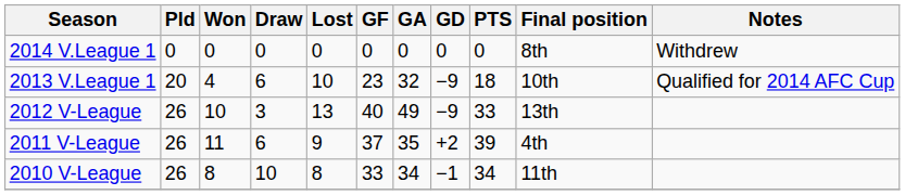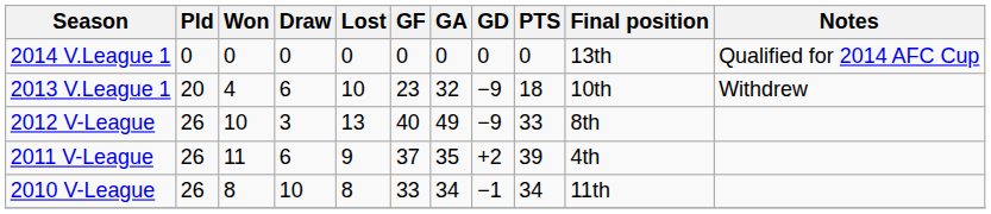 <table class="wikitable">
 <tr>
 <th>Season</th>
 <th>Pld</th>
 <th>Won</th>
 <th>Draw</th>
 <th>Lost</th>
 <th>GF</th>
 <th>GA</th>
 <th>GD</th>
 <th>PTS</th>
 <th>Final position</th>
 <th>Notes</th>
 </tr>
 <tr>
 <td><a href='#'>2014 V.League 1</a></td>
 <td>0</td>
 <td>0</td>
 <td>0</td>
 <td>0</td>
 <td>0</td>
 <td>0</td>
 <td>0</td>
 <td>0</td>
-<td>8th</td>
-<td>Withdrew</td>
+<td>13th</td>
+<td>Qualified for <a href='#'>2014 AFC Cup</a></td>
 </tr>
 <tr>
 <td><a href='#'>2013 V.League 1</a></td>
 <td>20</td>
 <td>4</td>
 <td>6</td>
 <td>10</td>
 <td>23</td>
 <td>32</td>
 <td>−9</td>
 <td>18</td>
 <td>10th</td>
-<td>Qualified for <a href='#'>2014 AFC Cup</a></td>
+<td>Withdrew</td>
 </tr>
 <tr>
 <td><a href='#'>2012 V-League</a></td>
 <td>26</td>
 <td>10</td>
 <td>3</td>
 <td>13</td>
 <td>40</td>
 <td>49</td>
 <td>−9</td>
 <td>33</td>
-<td>13th</td>
+<td>8th</td>
 <td></td>
 </tr>
 <tr>
 <td><a href='#'>2011 V-League</a></td>
 <td>26</td>
 <td>11</td>
 <td>6</td>
 <td>9</td>
 <td>37</td>
 <td>35</td>
 <td>+2</td>
 <td>39</td>
 <td>4th</td>
 <td></td>
 </tr>
 <tr>
 <td><a href='#'>2010 V-League</a></td>
 <td>26</td>
 <td>8</td>
 <td>10</td>
 <td>8</td>
 <td>33</td>
 <td>34</td>
 <td>−1</td>
 <td>34</td>
 <td>11th</td>
 <td></td>
 </tr>
 <tr>
 </tr>
 </table>
